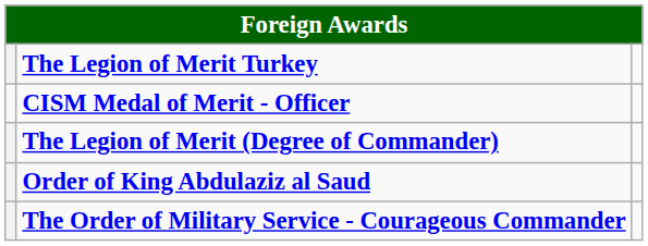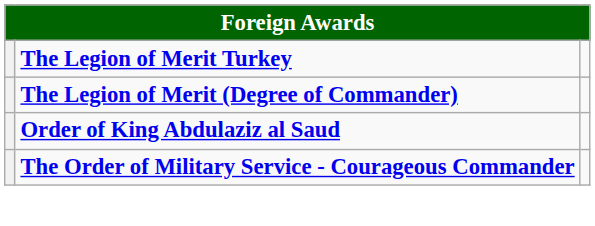 <table class="wikitable">
 <tr>
 <th colspan="3" style="background:#006400; color:#FFFFFF; text-align:center"><strong>Foreign Awards</strong></th>
 </tr>
 <tr>
 <th><strong></strong></th>
 <td><a href='#'><strong>The Legion of Merit Turkey</strong></a></td>
-<td></td>
-</tr>
-<tr>
-<td></td>
-<td><strong><a href='#'>CISM Medal of Merit - Officer</a></strong></td>
 <td></td>
 </tr>
 <tr>
 <th><strong></strong></th>
 <td><a href='#'><strong>The Legion of Merit (Degree of Commander)</strong></a><strong></strong></td>
 <td></td>
 </tr>
 <tr>
 <th></th>
 <td><strong><a href='#'>Order of King Abdulaziz al Saud</a></strong></td>
 <td></td>
 </tr>
 <tr>
 <th><strong></strong></th>
 <td><strong><a href='#'>The Order of Military Service - Courageous Commander</a></strong></td>
 <td></td>
 </tr>
 </table>
